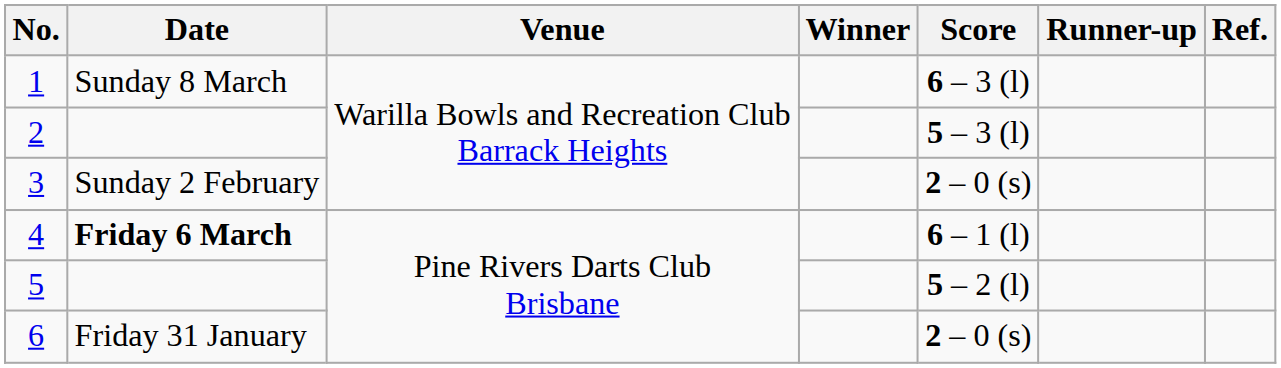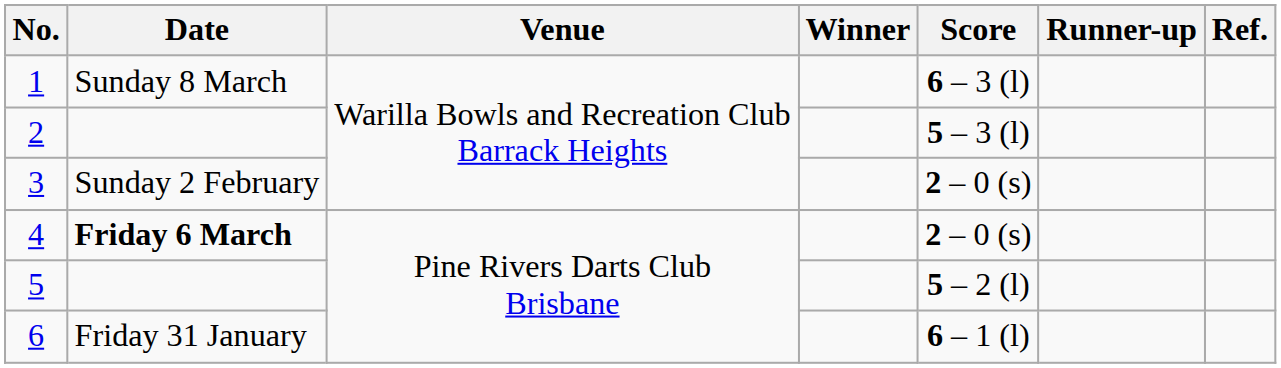 <table class="wikitable">
 <tr>
 <th>No.</th>
 <th>Date</th>
 <th>Venue</th>
 <th>Winner</th>
 <th>Score</th>
 <th>Runner-up</th>
 <th>Ref.</th>
 </tr>
 <tr>
 <td align=center><a href='#'>1</a></td>
 <td>Sunday 8 March</td>
 <td align=center rowspan=3>Warilla Bowls and Recreation Club<br> <a href='#'>Barrack Heights</a></td>
 <td align=right></td>
 <td align=center><strong>6</strong> – 3 (l)</td>
 <td></td>
 <td align=center></td>
 </tr>
 <tr>
 <td align=center><a href='#'>2</a></td>
 <td></td>
 <td align=right></td>
 <td align=center><strong>5</strong> – 3 (l)</td>
 <td></td>
 <td align=center></td>
 </tr>
 <tr>
 <td align=center><a href='#'>3</a></td>
 <td>Sunday 2 February</td>
 <td align=right></td>
 <td align=center><strong>2</strong> – 0 (s)</td>
 <td></td>
 <td align=center></td>
 </tr>
 <tr>
 <td align=center><a href='#'>4</a></td>
 <td><strong>Friday 6 March</strong></td>
 <td align=center rowspan=3>Pine Rivers Darts Club<br>  <a href='#'>Brisbane</a></td>
 <td align=right></td>
-<td align=center><strong>6</strong> – 1 (l)</td>
+<td align=center><strong>2</strong> – 0 (s)</td>
 <td></td>
 <td align=center></td>
 </tr>
 <tr>
 <td align=center><a href='#'>5</a></td>
 <td></td>
 <td align=right></td>
 <td align=center><strong>5</strong> – 2 (l)</td>
 <td></td>
 <td align=center></td>
 </tr>
 <tr>
 <td align=center><a href='#'>6</a></td>
 <td>Friday 31 January</td>
 <td align=right></td>
-<td align=center><strong>2</strong> – 0 (s)</td>
+<td align=center><strong>6</strong> – 1 (l)</td>
 <td></td>
 <td align=center></td>
 </tr>
 </table>
